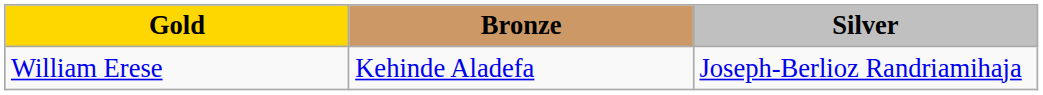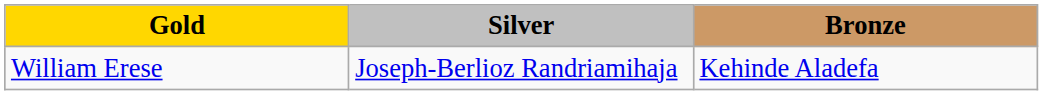 <table class="wikitable" style="text-align:left">
 <tr align="center">
 <td width=200 bgcolor=gold><strong>Gold</strong></td>
+<td width=200 bgcolor=silver><strong>Silver</strong></td>
 <td width=200 bgcolor=CC9966><strong>Bronze</strong></td>
-<td width=200 bgcolor=silver><strong>Silver</strong></td>
 </tr>
 <tr>
 <td><a href='#'>William Erese</a><br><em></em></td>
+<td><a href='#'>Joseph-Berlioz Randriamihaja</a><br><em></em></td>
 <td><a href='#'>Kehinde Aladefa</a><br><em></em></td>
-<td><a href='#'>Joseph-Berlioz Randriamihaja</a><br><em></em></td>
 </tr>
 </table>
